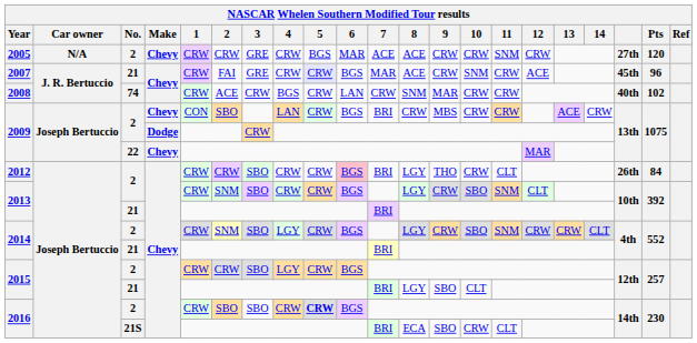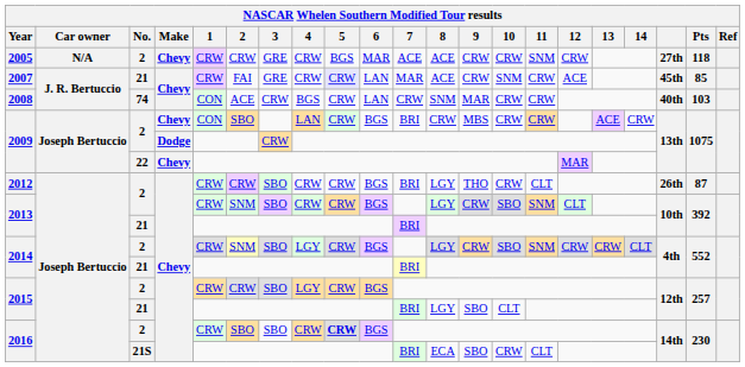 <table class="wikitable " style="text-align:center; font-size:75%">
 <tr>
 <th colspan=23><a href='#'>NASCAR</a> <a href='#'>Whelen Southern Modified Tour</a> results</th>
 </tr>
 <tr>
 <th>Year</th>
 <th>Car owner</th>
 <th>No.</th>
 <th>Make</th>
 <th>1</th>
 <th>2</th>
 <th>3</th>
 <th>4</th>
 <th>5</th>
 <th>6</th>
 <th>7</th>
 <th>8</th>
 <th>9</th>
 <th>10</th>
 <th>11</th>
 <th>12</th>
 <th>13</th>
 <th>14</th>
 <th></th>
 <th>Pts</th>
 <th>Ref</th>
 </tr>
 <tr>
 <th><a href='#'>2005</a></th>
 <th>N/A</th>
 <th>2</th>
 <th><a href='#'>Chevy</a></th>
 <td style="background:#EFCFFF;"><a href='#'>CRW</a><br></td>
 <td><a href='#'>CRW</a></td>
 <td><a href='#'>GRE</a></td>
 <td><a href='#'>CRW</a></td>
 <td><a href='#'>BGS</a></td>
 <td><a href='#'>MAR</a></td>
 <td><a href='#'>ACE</a></td>
 <td><a href='#'>ACE</a></td>
 <td><a href='#'>CRW</a></td>
 <td><a href='#'>CRW</a></td>
 <td><a href='#'>SNM</a></td>
 <td><a href='#'>CRW</a></td>
 <td colspan=2></td>
 <th>27th</th>
-<th>120</th>
+<th>118</th>
 <th></th>
 </tr>
 <tr>
 <th><a href='#'>2007</a></th>
 <th rowspan=2>J. R. Bertuccio</th>
 <th>21</th>
 <th rowspan=2><a href='#'>Chevy</a></th>
 <td style="background:#EFCFFF"><a href='#'>CRW</a><br></td>
 <td><a href='#'>FAI</a></td>
 <td><a href='#'>GRE</a></td>
 <td><a href='#'>CRW</a></td>
 <td style="background: lavender;"><a href='#'>CRW</a></td>
-<td><a href='#'>BGS</a></td>
+<td><a href='#'>LAN</a></td>
 <td><a href='#'>MAR</a></td>
 <td><a href='#'>ACE</a></td>
 <td><a href='#'>CRW</a></td>
 <td><a href='#'>SNM</a></td>
 <td><a href='#'>CRW</a></td>
 <td><a href='#'>ACE</a></td>
 <td colspan=2></td>
 <th>45th</th>
-<th>96</th>
+<th>85</th>
 <th></th>
 </tr>
 <tr>
 <th><a href='#'>2008</a></th>
 <th>74</th>
-<td style="background:#DFFFDF;"><a href='#'>CRW</a><br></td>
+<td style="background:#DFFFDF;"><a href='#'>CON</a><br></td>
 <td><a href='#'>ACE</a></td>
 <td><a href='#'>CRW</a></td>
 <td><a href='#'>BGS</a></td>
 <td><a href='#'>CRW</a></td>
 <td><a href='#'>LAN</a></td>
 <td><a href='#'>CRW</a></td>
 <td><a href='#'>SNM</a></td>
 <td><a href='#'>MAR</a></td>
 <td><a href='#'>CRW</a></td>
 <td><a href='#'>CRW</a></td>
 <td colspan=3></td>
 <th>40th</th>
-<th>102</th>
+<th>103</th>
 <th></th>
 </tr>
 <tr>
 <th rowspan=3><a href='#'>2009</a></th>
 <th rowspan=3>Joseph Bertuccio</th>
 <th rowspan=2>2</th>
 <th><a href='#'>Chevy</a></th>
 <td style="background:#DFFFDF;"><a href='#'>CON</a><br></td>
 <td style="background:#FFDF9F;"><a href='#'>SBO</a><br></td>
 <td></td>
 <td style="background:#FFDF9F;"><a href='#'>LAN</a><br></td>
 <td style="background:#DFFFDF;"><a href='#'>CRW</a><br></td>
 <td><a href='#'>BGS</a></td>
 <td><a href='#'>BRI</a></td>
 <td><a href='#'>CRW</a></td>
 <td><a href='#'>MBS</a></td>
 <td><a href='#'>CRW</a></td>
 <td style="background:#FFDF9F;"><a href='#'>CRW</a><br></td>
 <td></td>
 <td style="background:#EFCFFF;"><a href='#'>ACE</a><br></td>
 <td><a href='#'>CRW</a></td>
 <th rowspan=3>13th</th>
 <th rowspan=3>1075</th>
 <th rowspan=3></th>
 </tr>
 <tr>
 <th><a href='#'>Dodge</a></th>
 <td colspan=2></td>
 <td style="background:#FFDF9F;"><a href='#'>CRW</a><br></td>
 <td colspan=11></td>
 </tr>
 <tr>
 <th>22</th>
 <th><a href='#'>Chevy</a></th>
 <td colspan=11></td>
 <td style="background:#EFCFFF;"><a href='#'>MAR</a><br></td>
 <td colspan=2></td>
 </tr>
 <tr>
 <th><a href='#'>2012</a></th>
 <th rowspan=9>Joseph Bertuccio</th>
 <th rowspan=2>2</th>
 <th rowspan=9><a href='#'>Chevy</a></th>
 <td style="background:#DFFFDF;"><a href='#'>CRW</a><br></td>
 <td style="background:#EFCFFF;"><a href='#'>CRW</a><br></td>
 <td style="background:#DFFFDF;"><a href='#'>SBO</a><br></td>
 <td><a href='#'>CRW</a></td>
 <td><a href='#'>CRW</a></td>
-<td style="background: pink;"><a href='#'>BGS</a></td>
+<td><a href='#'>BGS</a></td>
 <td><a href='#'>BRI</a></td>
 <td><a href='#'>LGY</a></td>
 <td><a href='#'>THO</a></td>
 <td><a href='#'>CRW</a></td>
 <td><a href='#'>CLT</a></td>
 <td colspan=3></td>
 <th>26th</th>
-<th>84</th>
+<th>87</th>
 <th></th>
 </tr>
 <tr>
 <th rowspan=2><a href='#'>2013</a></th>
 <td style="background:#DFFFDF;"><a href='#'>CRW</a><br></td>
 <td style="background:#DFFFDF;"><a href='#'>SNM</a><br></td>
 <td style="background:#EFCFFF;"><a href='#'>SBO</a><br></td>
 <td style="background:#DFFFDF;"><a href='#'>CRW</a><br></td>
 <td style="background:#FFDF9F;"><a href='#'>CRW</a><br></td>
 <td style="background:#EFCFFF;"><a href='#'>BGS</a><br></td>
 <td></td>
 <td style="background:#DFFFDF;"><a href='#'>LGY</a><br></td>
 <td style="background:#DFDFDF;"><a href='#'>CRW</a><br></td>
 <td style="background:#DFDFDF;"><a href='#'>SBO</a><br></td>
 <td style="background:#FFDF9F;"><a href='#'>SNM</a><br></td>
 <td style="background:#DFFFDF;"><a href='#'>CLT</a><br></td>
 <td colspan=2></td>
 <th rowspan=2>10th</th>
 <th rowspan=2>392</th>
 <th rowspan=2></th>
 </tr>
 <tr>
 <th>21</th>
 <td colspan=6></td>
 <td style="background:#EFCFFF;"><a href='#'>BRI</a><br></td>
 <td colspan=7></td>
 </tr>
 <tr>
 <th rowspan=2><a href='#'>2014</a></th>
 <th>2</th>
 <td style="background:#DFDFDF;"><a href='#'>CRW</a><br></td>
 <td style="background:#FFFFBF;"><a href='#'>SNM</a><br></td>
 <td style="background:#DFDFDF;"><a href='#'>SBO</a><br></td>
 <td style="background:#DFFFDF;"><a href='#'>LGY</a><br></td>
 <td style="background:#DFDFDF;"><a href='#'>CRW</a><br></td>
 <td style="background:#EFCFFF;"><a href='#'>BGS</a><br></td>
 <td></td>
 <td style="background:#DFDFDF;"><a href='#'>LGY</a><br></td>
 <td style="background:#FFDF9F;"><a href='#'>CRW</a><br></td>
 <td style="background:#DFDFDF;"><a href='#'>SBO</a><br></td>
 <td style="background:#FFDF9F;"><a href='#'>SNM</a><br></td>
 <td style="background:#DFDFDF;"><a href='#'>CRW</a><br></td>
 <td style="background:#FFDF9F;"><a href='#'>CRW</a><br></td>
 <td style="background:#DFDFDF;"><a href='#'>CLT</a><br></td>
 <th rowspan=2>4th</th>
 <th rowspan=2>552</th>
 <th rowspan=2></th>
 </tr>
 <tr>
 <th>21</th>
 <td colspan=6></td>
 <td style="background:#FFFFBF;"><a href='#'>BRI</a><br></td>
 <td colspan=7></td>
 </tr>
 <tr>
 <th rowspan=2><a href='#'>2015</a></th>
 <th>2</th>
 <td style="background:#FFDF9F;"><a href='#'>CRW</a><br></td>
 <td style="background:#DFDFDF;"><a href='#'>CRW</a><br></td>
 <td style="background:#DFDFDF;"><a href='#'>SBO</a><br></td>
 <td style="background:#FFDF9F;"><a href='#'>LGY</a><br></td>
 <td style="background:#FFDF9F;"><a href='#'>CRW</a><br></td>
 <td style="background:#FFDF9F;"><a href='#'>BGS</a><br></td>
 <td colspan=8></td>
 <th rowspan=2>12th</th>
 <th rowspan=2>257</th>
 <th rowspan=2></th>
 </tr>
 <tr>
 <th>21</th>
 <td colspan=6></td>
 <td style="background:#DFFFDF;"><a href='#'>BRI</a><br></td>
 <td><a href='#'>LGY</a></td>
 <td><a href='#'>SBO</a></td>
 <td><a href='#'>CLT</a></td>
 <td colspan=4></td>
 </tr>
 <tr>
 <th rowspan=2><a href='#'>2016</a></th>
 <th>2</th>
 <td style="background:#DFFFDF;"><a href='#'>CRW</a><br></td>
 <td style="background:#FFDF9F;"><a href='#'>SBO</a><br></td>
 <td><a href='#'>SBO</a></td>
 <td style="background:#FFDF9F;"><a href='#'>CRW</a><br></td>
 <td style="background:#DFDFDF;"><strong><a href='#'>CRW</a></strong><br></td>
 <td style="background:#EFCFFF;"><a href='#'>BGS</a><br></td>
 <td colspan=8></td>
 <th rowspan=2>14th</th>
 <th rowspan=2>230</th>
 <th rowspan=2></th>
 </tr>
 <tr>
 <th>21S</th>
 <td colspan=6></td>
 <td style="background:#DFFFDF;"><a href='#'>BRI</a><br></td>
 <td><a href='#'>ECA</a></td>
 <td><a href='#'>SBO</a></td>
 <td><a href='#'>CRW</a></td>
 <td><a href='#'>CLT</a></td>
 <td colspan=3></td>
 </tr>
 </table>
